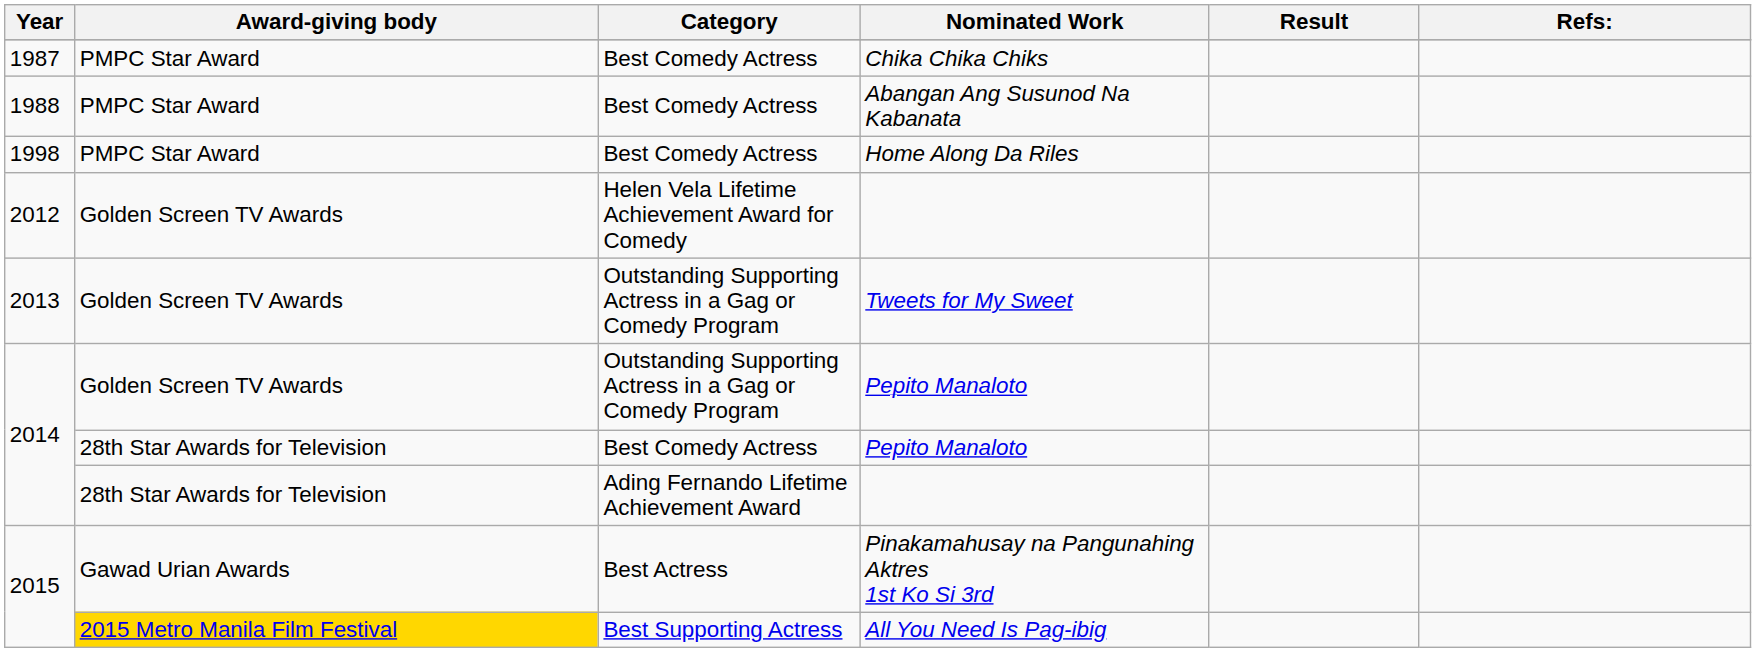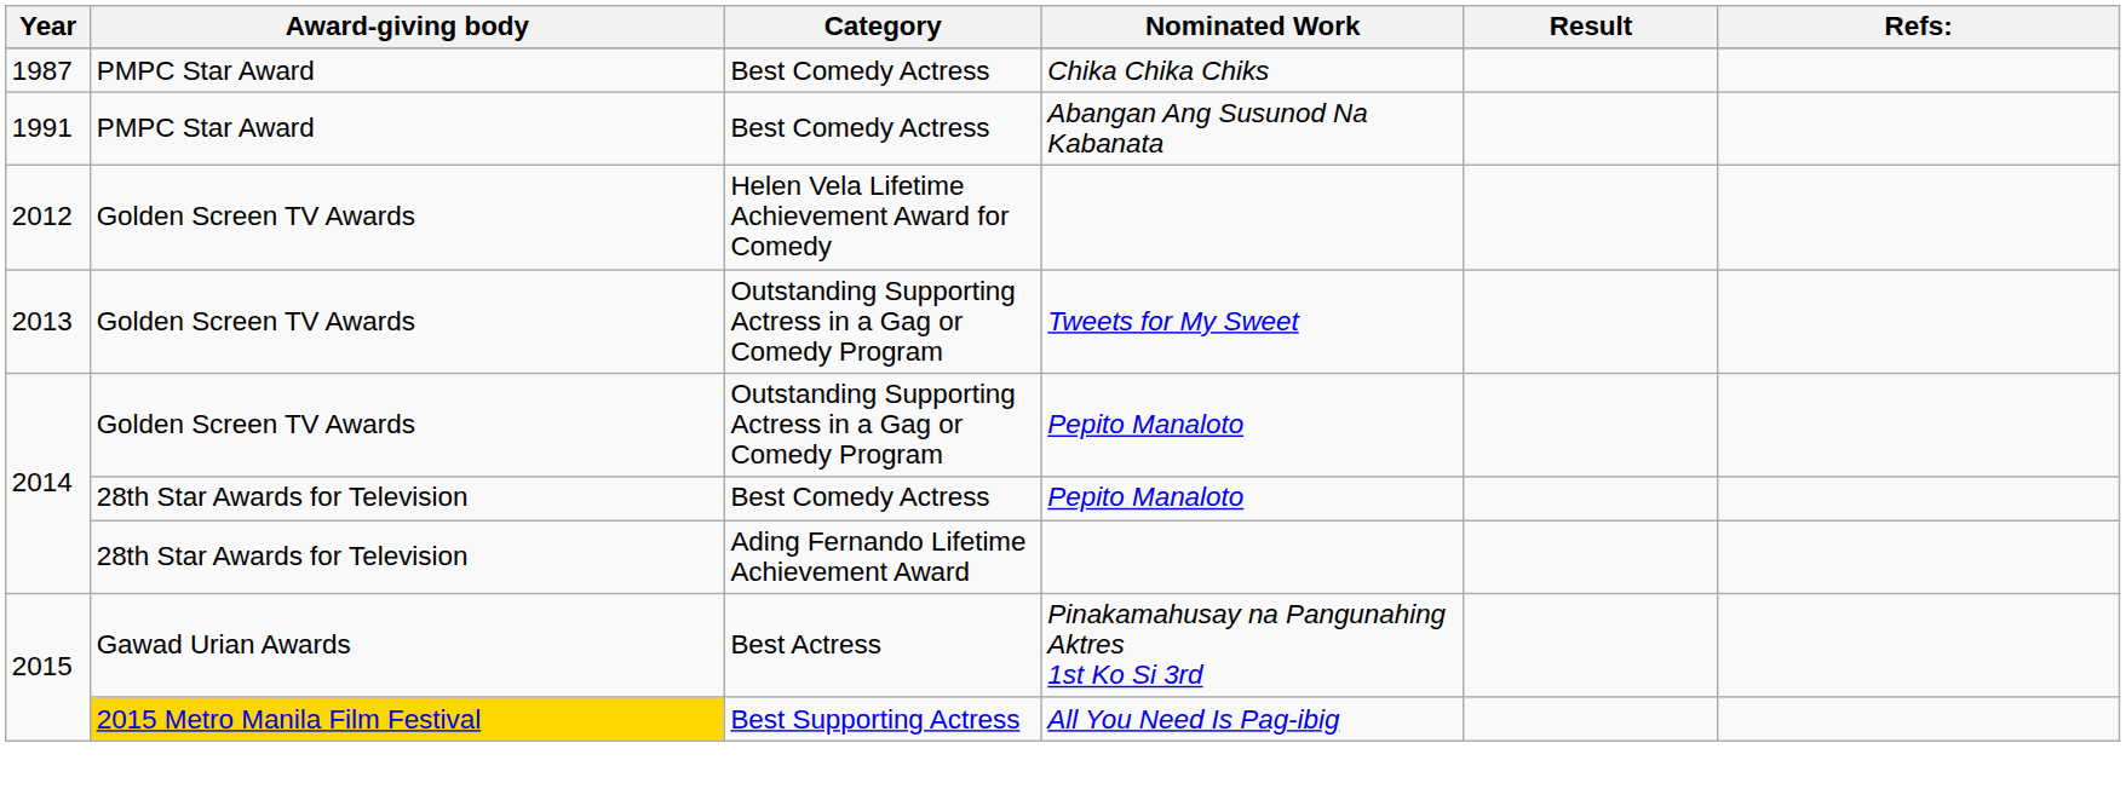 <table Class="wikitable plainrowheaders sortable">
 <tr>
 <th Width=4%>Year</th>
 <th Width=30%>Award-giving body</th>
 <th Width=15%>Category</th>
 <th Width=20%>Nominated Work</th>
 <th Width=12%>Result</th>
 <th>Refs:</th>
 </tr>
 <tr>
 </tr>
 <tr>
 <td>1987</td>
 <td>PMPC Star Award</td>
 <td>Best Comedy Actress</td>
 <td><em>Chika Chika Chiks</em></td>
 <td></td>
 <td></td>
 </tr>
 <tr>
-<td>1988</td>
+<td>1991</td>
 <td>PMPC Star Award</td>
 <td>Best Comedy Actress</td>
 <td><em>Abangan Ang Susunod Na Kabanata</em></td>
-<td></td>
-<td></td>
-</tr>
-<tr>
-<td>1998</td>
-<td>PMPC Star Award</td>
-<td>Best Comedy Actress</td>
-<td><em>Home Along Da Riles</em></td>
 <td></td>
 <td></td>
 </tr>
 <tr>
 <td>2012</td>
 <td>Golden Screen TV Awards</td>
 <td>Helen Vela Lifetime Achievement Award for Comedy</td>
 <td></td>
 <td></td>
 <td></td>
 </tr>
 <tr>
 <td>2013</td>
 <td>Golden Screen TV Awards</td>
 <td>Outstanding Supporting Actress in a Gag or Comedy Program</td>
 <td><em><a href='#'>Tweets for My Sweet</a></em></td>
 <td></td>
 <td></td>
 </tr>
 <tr>
 <td rowspan="3">2014</td>
 <td>Golden Screen TV Awards</td>
 <td>Outstanding Supporting Actress in a Gag or Comedy Program</td>
 <td><em><a href='#'>Pepito Manaloto</a></em></td>
 <td></td>
 <td></td>
 </tr>
 <tr>
 <td>28th Star Awards for Television</td>
 <td>Best Comedy Actress</td>
 <td><em><a href='#'>Pepito Manaloto</a></em></td>
 <td></td>
 <td></td>
 </tr>
 <tr>
 <td>28th Star Awards for Television</td>
 <td>Ading Fernando Lifetime Achievement Award</td>
 <td></td>
 <td></td>
 <td></td>
 </tr>
 <tr>
 <td rowspan="2">2015</td>
 <td>Gawad Urian Awards</td>
 <td>Best Actress</td>
 <td><em>Pinakamahusay na Pangunahing Aktres</em> <br> <em><a href='#'>1st Ko Si 3rd</a></em></td>
 <td></td>
 <td></td>
 </tr>
 <tr>
 <td style="background: gold;"><a href='#'>2015 Metro Manila Film Festival</a></td>
 <td><a href='#'>Best Supporting Actress</a></td>
 <td><em><a href='#'>All You Need Is Pag-ibig</a></em></td>
 <td></td>
 <td></td>
 </tr>
 </table>
